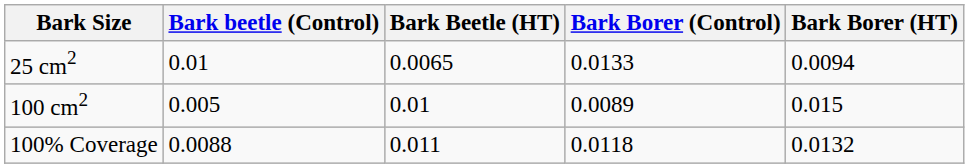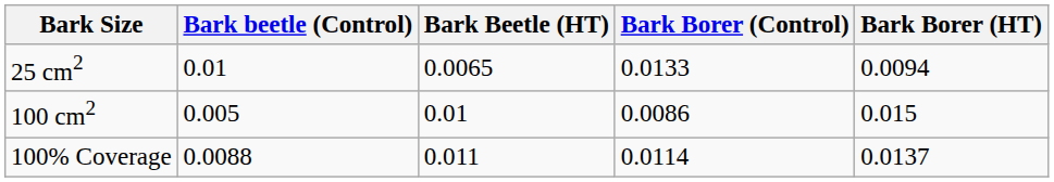 <table class="wikitable sortable">
 <tr>
 <th>Bark Size</th>
 <th><a href='#'>Bark beetle</a> (Control)</th>
 <th>Bark Beetle (HT)</th>
 <th><a href='#'>Bark Borer</a> (Control)</th>
 <th>Bark Borer (HT)</th>
 </tr>
 <tr>
 <td>25 cm<sup>2</sup></td>
 <td>0.01</td>
 <td>0.0065</td>
 <td>0.0133</td>
 <td>0.0094</td>
 </tr>
 <tr>
 <td>100 cm<sup>2</sup></td>
 <td>0.005</td>
 <td>0.01</td>
-<td>0.0089</td>
+<td>0.0086</td>
 <td>0.015</td>
 </tr>
 <tr>
 <td>100% Coverage</td>
 <td>0.0088</td>
 <td>0.011</td>
-<td>0.0118</td>
-<td>0.0132</td>
+<td>0.0114</td>
+<td>0.0137</td>
 </tr>
 </table>
